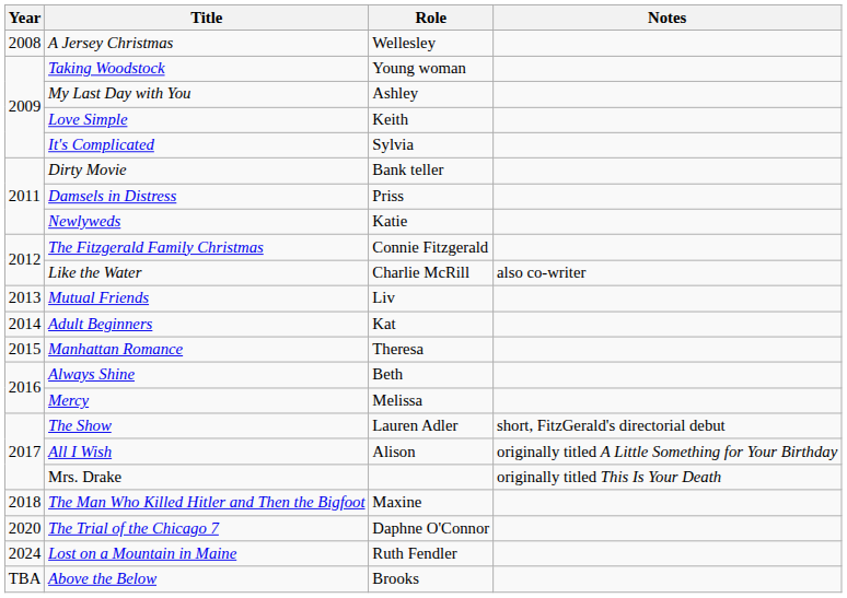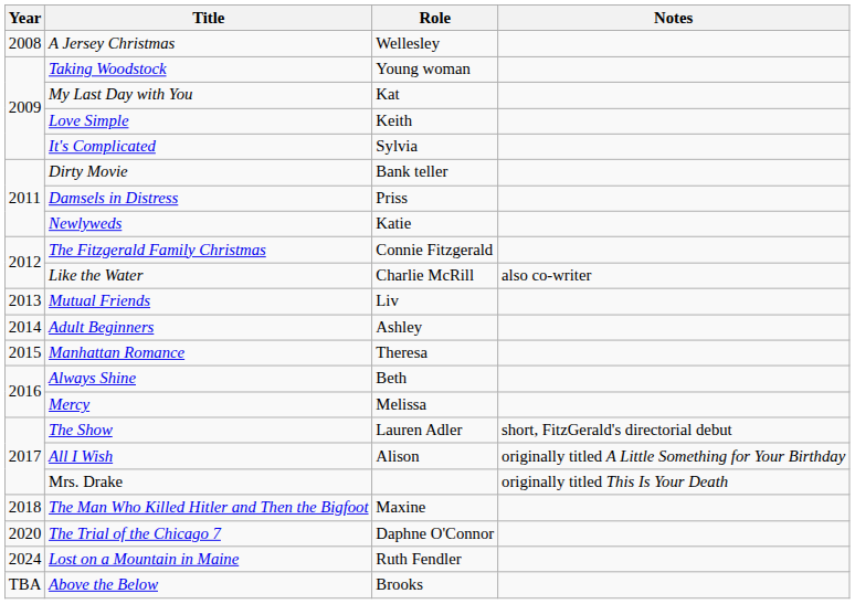 <table class="wikitable sortable">
 <tr>
 <th>Year</th>
 <th>Title</th>
 <th>Role</th>
 <th>Notes</th>
 </tr>
 <tr>
 <td>2008</td>
 <td><em>A Jersey Christmas</em></td>
 <td>Wellesley</td>
 <td></td>
 </tr>
 <tr>
 <td rowspan="4">2009</td>
 <td><em><a href='#'>Taking Woodstock</a></em></td>
 <td>Young woman</td>
 <td></td>
 </tr>
 <tr>
 <td><em>My Last Day with You</em></td>
-<td>Ashley</td>
+<td>Kat</td>
 <td></td>
 </tr>
 <tr>
 <td><em><a href='#'>Love Simple</a></em></td>
 <td>Keith</td>
 <td></td>
 </tr>
 <tr>
 <td><em><a href='#'>It's Complicated</a></em></td>
 <td>Sylvia</td>
 <td></td>
 </tr>
 <tr>
 <td rowspan="3">2011</td>
 <td><em>Dirty Movie</em></td>
 <td>Bank teller</td>
 <td></td>
 </tr>
 <tr>
 <td><em><a href='#'>Damsels in Distress</a></em></td>
 <td>Priss</td>
 <td></td>
 </tr>
 <tr>
 <td><em><a href='#'>Newlyweds</a></em></td>
 <td>Katie</td>
 <td></td>
 </tr>
 <tr>
 <td rowspan="2">2012</td>
 <td><em><a href='#'>The Fitzgerald Family Christmas</a></em></td>
 <td>Connie Fitzgerald</td>
 <td></td>
 </tr>
 <tr>
 <td><em>Like the Water</em></td>
 <td>Charlie McRill</td>
 <td>also co-writer</td>
 </tr>
 <tr>
 <td>2013</td>
 <td><em><a href='#'>Mutual Friends</a></em></td>
 <td>Liv</td>
 <td></td>
 </tr>
 <tr>
 <td>2014</td>
 <td><em><a href='#'>Adult Beginners</a></em></td>
-<td>Kat</td>
+<td>Ashley</td>
 <td></td>
 </tr>
 <tr>
 <td>2015</td>
 <td><em><a href='#'>Manhattan Romance</a></em></td>
 <td>Theresa</td>
 <td></td>
 </tr>
 <tr>
 <td rowspan="2">2016</td>
 <td><em><a href='#'>Always Shine</a></em></td>
 <td>Beth</td>
 <td></td>
 </tr>
 <tr>
 <td><em><a href='#'>Mercy</a></em></td>
 <td>Melissa</td>
 <td></td>
 </tr>
 <tr>
 <td rowspan="3">2017</td>
 <td><em><a href='#'>The Show</a></em></td>
 <td>Lauren Adler</td>
 <td>short, FitzGerald's directorial debut</td>
 </tr>
 <tr>
 <td><em><a href='#'>All I Wish</a></em></td>
 <td>Alison</td>
 <td>originally titled <em>A Little Something for Your Birthday</em></td>
 </tr>
 <tr>
 <td>Mrs. Drake</td>
 <td></td>
 <td>originally titled <em>This Is Your Death</em></td>
 </tr>
 <tr>
 <td>2018</td>
 <td><em><a href='#'>The Man Who Killed Hitler and Then the Bigfoot</a></em></td>
 <td>Maxine</td>
 <td></td>
 </tr>
 <tr>
 <td>2020</td>
 <td><em><a href='#'>The Trial of the Chicago 7</a></em></td>
 <td>Daphne O'Connor</td>
 <td></td>
 </tr>
 <tr>
 <td>2024</td>
 <td><em><a href='#'>Lost on a Mountain in Maine</a></em></td>
 <td>Ruth Fendler</td>
 <td></td>
 </tr>
 <tr>
 <td>TBA</td>
 <td><em><a href='#'>Above the Below</a></em></td>
 <td>Brooks</td>
 <td></td>
 </tr>
 </table>
